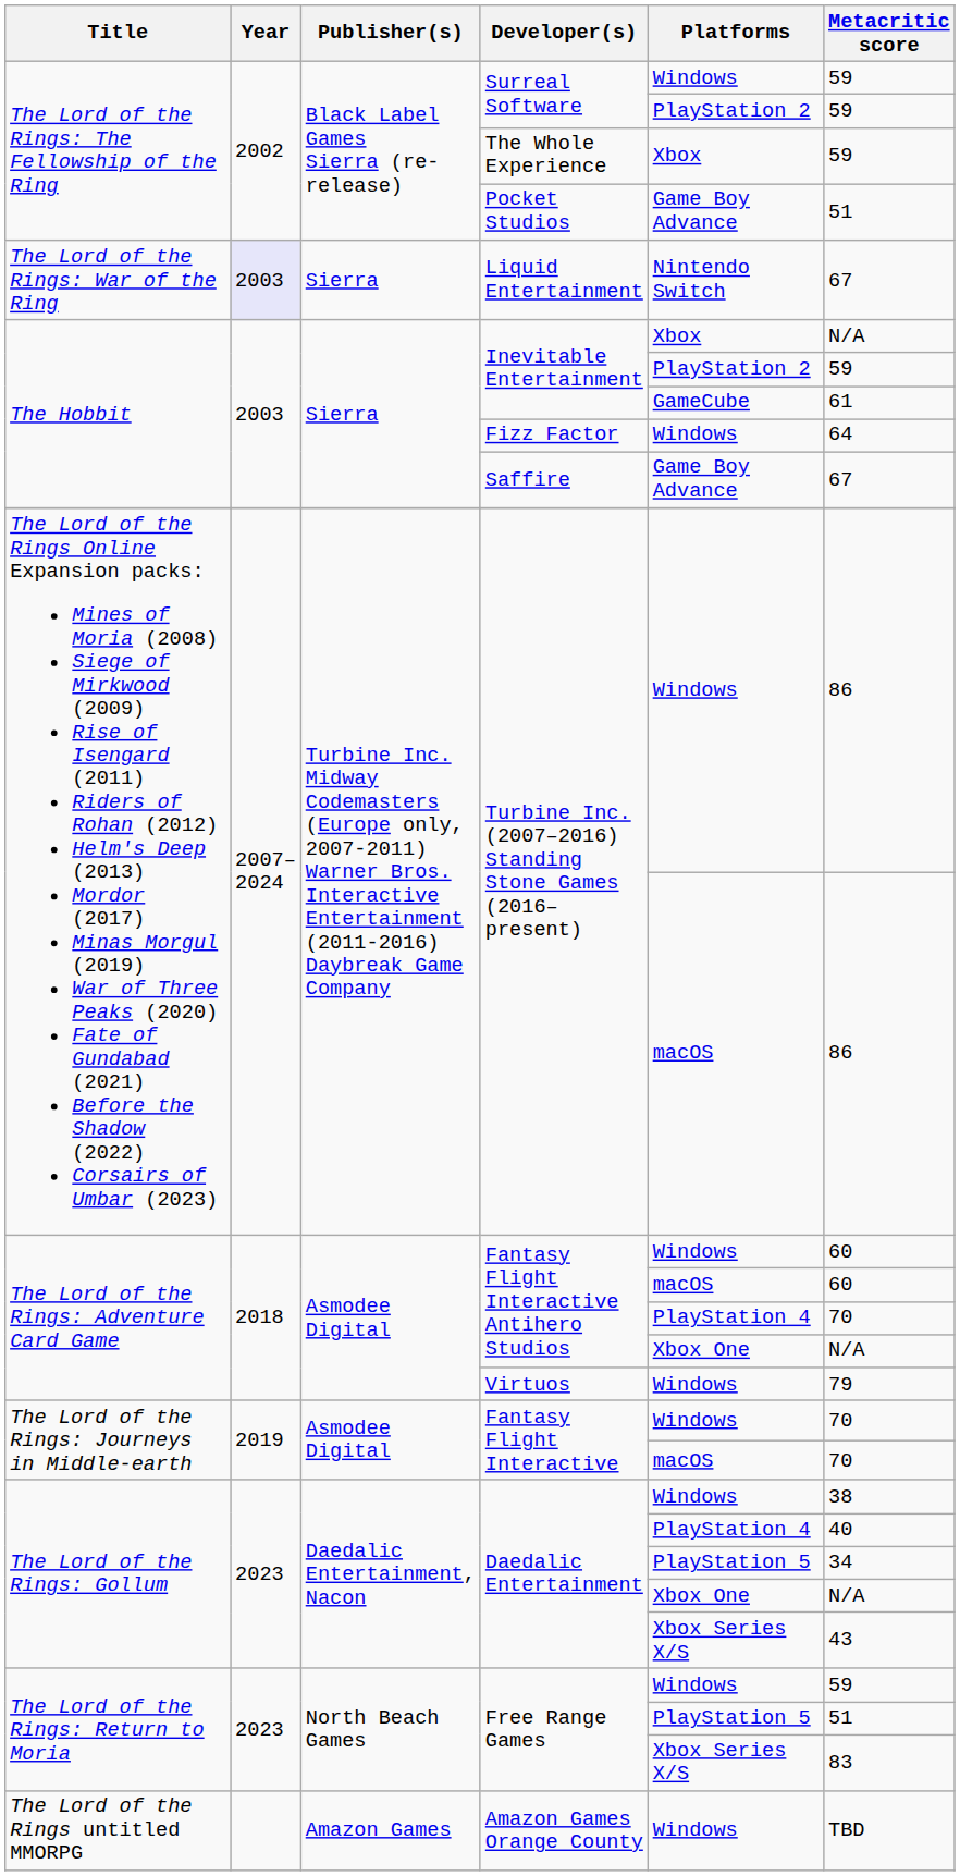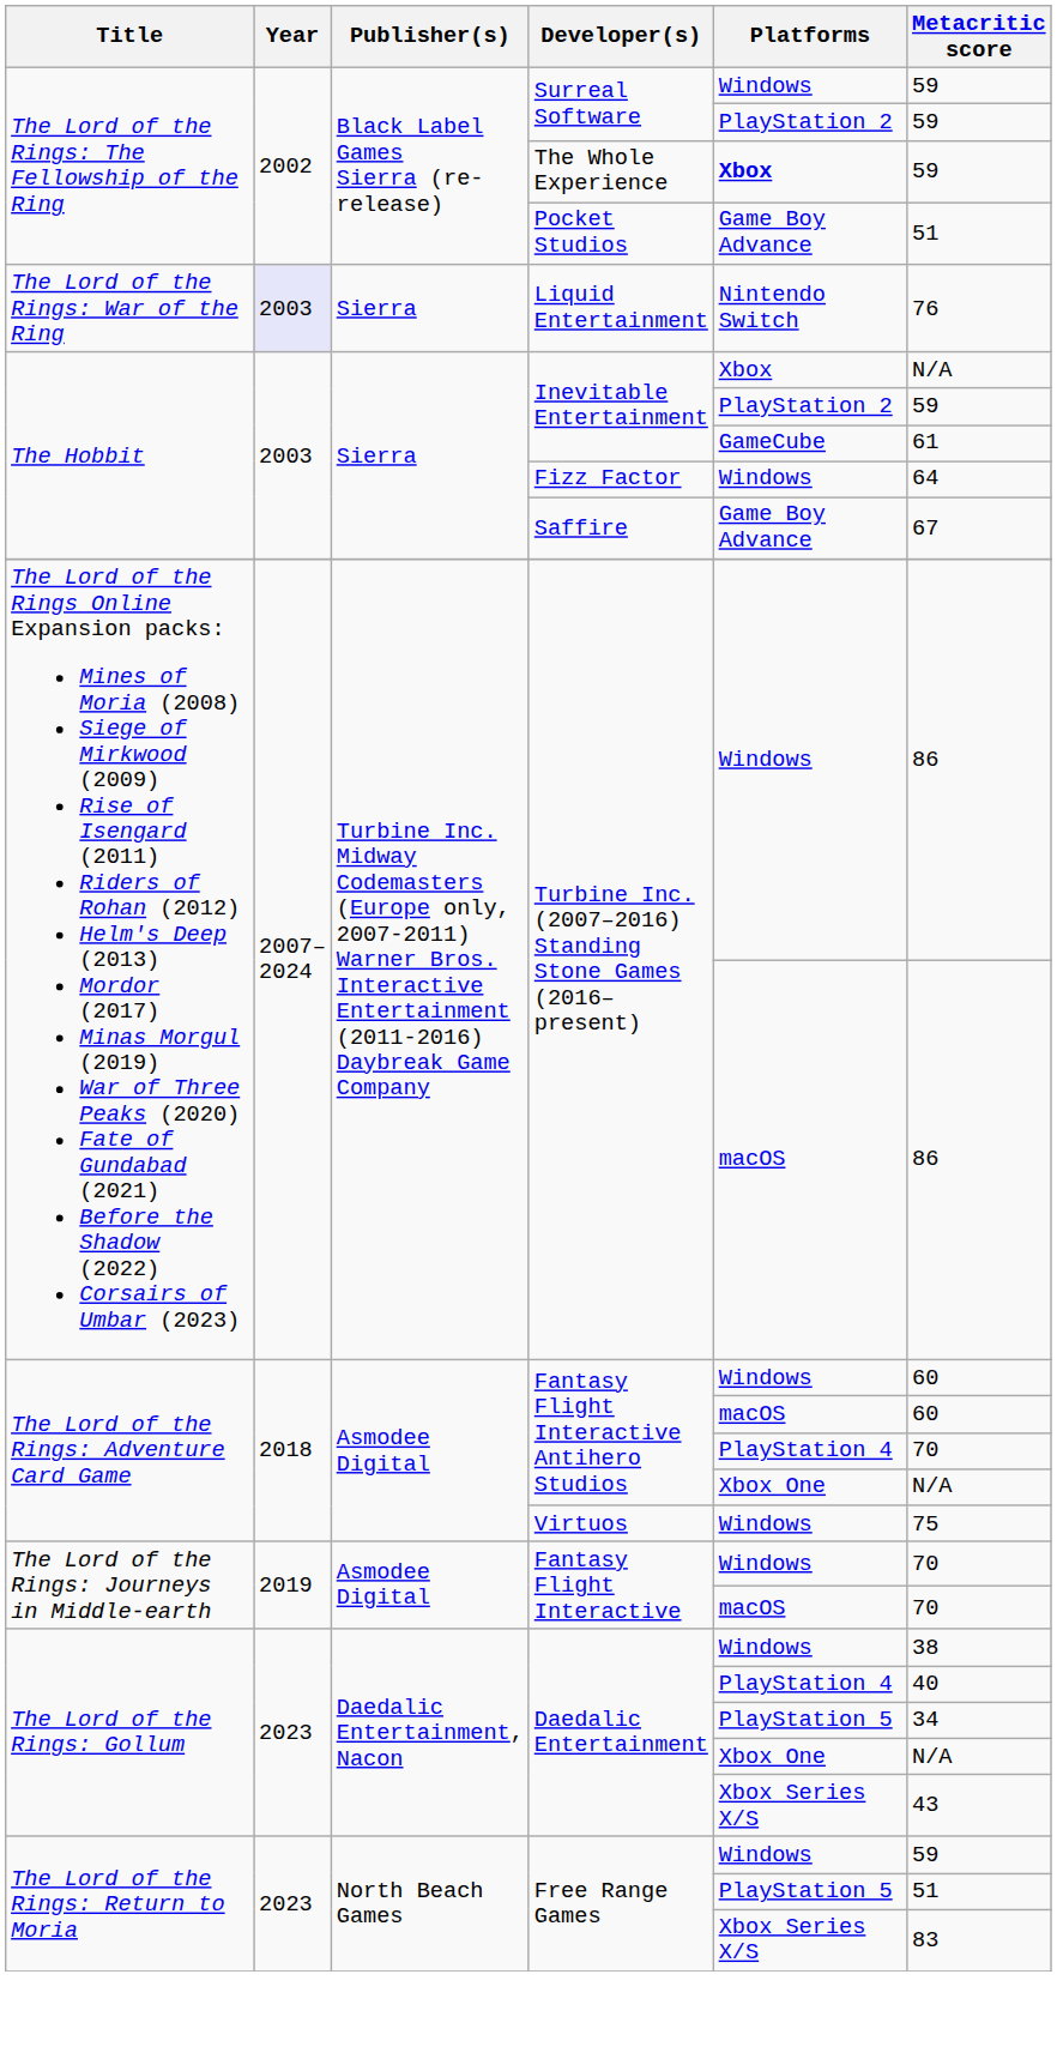 <table class="wikitable sortable">
 <tr>
 <th class="unsortable" width="35%">Title</th>
 <th>Year</th>
 <th>Publisher(s)</th>
 <th>Developer(s)</th>
 <th width="25%">Platforms</th>
 <th><a href='#'>Metacritic</a> score</th>
 </tr>
 <tr>
 <td rowspan="4"><em><a href='#'>The Lord of the Rings: The Fellowship of the Ring</a></em></td>
 <td rowspan="4">2002</td>
 <td rowspan="4"><a href='#'>Black Label Games</a> <br><a href='#'>Sierra</a> (re-release)</td>
 <td rowspan="2"><a href='#'>Surreal Software</a></td>
 <td><a href='#'>Windows</a></td>
 <td>59</td>
 </tr>
 <tr>
 <td><a href='#'>PlayStation 2</a></td>
 <td>59</td>
 </tr>
 <tr>
 <td>The Whole Experience</td>
-<td><a href='#'>Xbox</a></td>
+<td><strong><a href='#'>Xbox</a></strong></td>
 <td>59</td>
 </tr>
 <tr>
 <td><a href='#'>Pocket Studios</a></td>
 <td><a href='#'>Game Boy Advance</a></td>
 <td>51</td>
 </tr>
 <tr>
 <td><em><a href='#'>The Lord of the Rings: War of the Ring</a></em></td>
 <td style="background: lavender;">2003</td>
 <td><a href='#'>Sierra</a></td>
 <td><a href='#'>Liquid Entertainment</a></td>
 <td><a href='#'>Nintendo Switch</a></td>
-<td>67</td>
+<td>76</td>
 </tr>
 <tr>
 <td rowspan="5"><em><a href='#'>The Hobbit</a></em></td>
 <td rowspan="5">2003</td>
 <td rowspan="5"><a href='#'>Sierra</a></td>
 <td rowspan="3"><a href='#'>Inevitable Entertainment</a></td>
 <td><a href='#'>Xbox</a></td>
 <td>N/A</td>
 </tr>
 <tr>
 <td><a href='#'>PlayStation 2</a></td>
 <td>59</td>
 </tr>
 <tr>
 <td><a href='#'>GameCube</a></td>
 <td>61</td>
 </tr>
 <tr>
 <td><a href='#'>Fizz Factor</a></td>
 <td><a href='#'>Windows</a></td>
 <td>64</td>
 </tr>
 <tr>
 <td><a href='#'>Saffire</a></td>
 <td><a href='#'>Game Boy Advance</a></td>
 <td>67</td>
 </tr>
 <tr>
 </tr>
 <tr>
 <td rowspan="2"><em><a href='#'>The Lord of the Rings Online</a></em> <br>Expansion packs:<br><ul><li><em><a href='#'>Mines of Moria</a></em> (2008)</li><li><em><a href='#'>Siege of Mirkwood</a></em> (2009)</li><li><em><a href='#'>Rise of Isengard</a></em> (2011)</li><li><em><a href='#'>Riders of Rohan</a></em> (2012)</li><li><em><a href='#'>Helm's Deep</a></em> (2013)</li><li><em><a href='#'>Mordor</a></em> (2017)</li><li><em><a href='#'>Minas Morgul</a></em> (2019)</li><li><em><a href='#'>War of Three Peaks</a></em> (2020)</li><li><em><a href='#'>Fate of Gundabad</a></em> (2021)</li><li><em><a href='#'>Before the Shadow</a></em> (2022)</li><li><em><a href='#'>Corsairs of Umbar</a></em> (2023)</li></ul></td>
 <td rowspan="2">2007–2024</td>
 <td rowspan="2"><a href='#'>Turbine Inc.</a> <br><a href='#'>Midway</a> <br><a href='#'>Codemasters</a> (<a href='#'>Europe</a> only, 2007-2011) <br><a href='#'>Warner Bros. Interactive Entertainment</a> (2011-2016) <br><a href='#'>Daybreak Game Company</a></td>
 <td rowspan="2"><a href='#'>Turbine Inc.</a> (2007–2016) <br><a href='#'>Standing Stone Games</a> (2016–present)</td>
 <td><a href='#'>Windows</a></td>
 <td>86</td>
 </tr>
 <tr>
 <td><a href='#'>macOS</a></td>
 <td>86</td>
 </tr>
 <tr>
 <td rowspan="5"><em><a href='#'>The Lord of the Rings: Adventure Card Game</a></em></td>
 <td rowspan="5">2018</td>
 <td rowspan="5"><a href='#'>Asmodee Digital</a></td>
 <td rowspan="4"><a href='#'>Fantasy Flight Interactive</a><br><a href='#'>Antihero Studios</a></td>
 <td><a href='#'>Windows</a></td>
 <td>60</td>
 </tr>
 <tr>
 <td><a href='#'>macOS</a></td>
 <td>60</td>
 </tr>
 <tr>
 <td><a href='#'>PlayStation 4</a></td>
 <td>70</td>
 </tr>
 <tr>
 <td><a href='#'>Xbox One</a></td>
 <td>N/A</td>
 </tr>
 <tr>
 <td><a href='#'>Virtuos</a></td>
 <td><a href='#'>Windows</a></td>
-<td>79</td>
+<td>75</td>
 </tr>
 <tr>
 <td rowspan="2"><em>The Lord of the Rings: Journeys in Middle-earth</em></td>
 <td rowspan="2">2019</td>
 <td rowspan="2"><a href='#'>Asmodee Digital</a></td>
 <td rowspan="2"><a href='#'>Fantasy Flight Interactive</a></td>
 <td><a href='#'>Windows</a></td>
 <td>70</td>
 </tr>
 <tr>
 <td><a href='#'>macOS</a></td>
 <td>70</td>
 </tr>
 <tr>
 <td rowspan="5"><em><a href='#'>The Lord of the Rings: Gollum</a></em></td>
 <td rowspan="5">2023</td>
 <td rowspan="5"><a href='#'>Daedalic Entertainment</a>, <a href='#'>Nacon</a></td>
 <td rowspan="5"><a href='#'>Daedalic Entertainment</a></td>
 <td><a href='#'>Windows</a></td>
 <td>38</td>
 </tr>
 <tr>
 <td><a href='#'>PlayStation 4</a></td>
 <td>40</td>
 </tr>
 <tr>
 <td><a href='#'>PlayStation 5</a></td>
 <td>34</td>
 </tr>
 <tr>
 <td><a href='#'>Xbox One</a></td>
 <td>N/A</td>
 </tr>
 <tr>
 <td><a href='#'>Xbox Series X/S</a></td>
 <td>43</td>
 </tr>
 <tr>
 <td rowspan="3"><em><a href='#'>The Lord of the Rings: Return to Moria</a></em></td>
 <td rowspan="3">2023</td>
 <td rowspan="3">North Beach Games</td>
 <td rowspan="3">Free Range Games</td>
 <td><a href='#'>Windows</a></td>
 <td>59</td>
 </tr>
 <tr>
 <td><a href='#'>PlayStation 5</a></td>
 <td>51</td>
 </tr>
 <tr>
 <td><a href='#'>Xbox Series X/S</a></td>
 <td>83</td>
 </tr>
-<tr>
-<td><em>The Lord of the Rings</em> untitled MMORPG</td>
-<td></td>
-<td><a href='#'>Amazon Games</a></td>
-<td><a href='#'>Amazon Games Orange County</a></td>
-<td><a href='#'>Windows</a></td>
-<td>TBD</td>
-</tr>
 </table>
